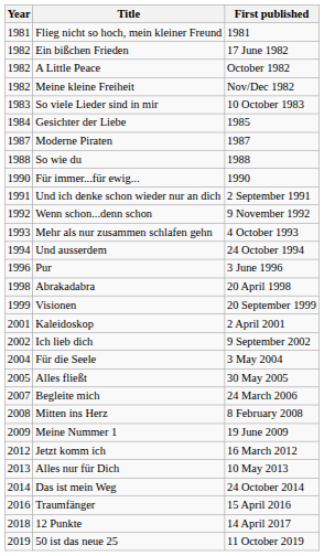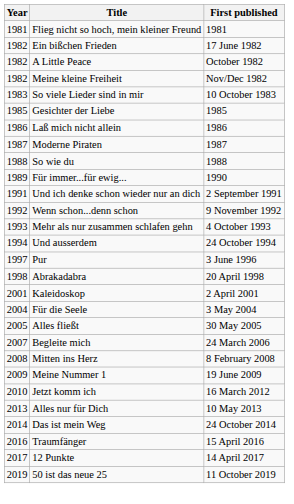 <table class="wikitable">
 <tr>
 <th>Year</th>
 <th>Title</th>
 <th>First published</th>
 </tr>
 <tr>
 <td>1981</td>
 <td>Flieg nicht so hoch, mein kleiner Freund</td>
 <td>1981</td>
 </tr>
 <tr>
 <td>1982</td>
 <td>Ein bißchen Frieden</td>
 <td>17 June 1982</td>
 </tr>
 <tr>
 <td>1982</td>
 <td>A Little Peace</td>
 <td>October 1982</td>
 </tr>
 <tr>
 <td>1982</td>
 <td>Meine kleine Freiheit</td>
 <td>Nov/Dec 1982</td>
 </tr>
 <tr>
 <td>1983</td>
 <td>So viele Lieder sind in mir</td>
 <td>10 October 1983</td>
 </tr>
 <tr>
-<td>1984</td>
+<td>1985</td>
 <td>Gesichter der Liebe</td>
 <td>1985</td>
+</tr>
+<tr>
+<td>1986</td>
+<td>Laß mich nicht allein</td>
+<td>1986</td>
 </tr>
 <tr>
 <td>1987</td>
 <td>Moderne Piraten</td>
 <td>1987</td>
 </tr>
 <tr>
 <td>1988</td>
 <td>So wie du</td>
 <td>1988</td>
 </tr>
 <tr>
-<td>1990</td>
+<td>1989</td>
 <td>Für immer...für ewig...</td>
 <td>1990</td>
 </tr>
 <tr>
 <td>1991</td>
 <td>Und ich denke schon wieder nur an dich</td>
 <td>2 September 1991</td>
 </tr>
 <tr>
 <td>1992</td>
 <td>Wenn schon...denn schon</td>
 <td>9 November 1992</td>
 </tr>
 <tr>
 <td>1993</td>
 <td>Mehr als nur zusammen schlafen gehn</td>
 <td>4 October 1993</td>
 </tr>
 <tr>
 <td>1994</td>
 <td>Und ausserdem</td>
 <td>24 October 1994</td>
 </tr>
 <tr>
-<td>1996</td>
+<td>1997</td>
 <td>Pur</td>
 <td>3 June 1996</td>
 </tr>
 <tr>
 <td>1998</td>
 <td>Abrakadabra</td>
 <td>20 April 1998</td>
 </tr>
 <tr>
-<td>1999</td>
-<td>Visionen</td>
-<td>20 September 1999</td>
-</tr>
-<tr>
 <td>2001</td>
 <td>Kaleidoskop</td>
 <td>2 April 2001</td>
-</tr>
-<tr>
-<td>2002</td>
-<td>Ich lieb dich</td>
-<td>9 September 2002</td>
 </tr>
 <tr>
 <td>2004</td>
 <td>Für die Seele</td>
 <td>3 May 2004</td>
 </tr>
 <tr>
 <td>2005</td>
 <td>Alles fließt</td>
 <td>30 May 2005</td>
 </tr>
 <tr>
 <td>2007</td>
 <td>Begleite mich</td>
 <td>24 March 2006</td>
 </tr>
 <tr>
 <td>2008</td>
 <td>Mitten ins Herz</td>
 <td>8 February 2008</td>
 </tr>
 <tr>
 <td>2009</td>
 <td>Meine Nummer 1</td>
 <td>19 June 2009</td>
 </tr>
 <tr>
-<td>2012</td>
+<td>2010</td>
 <td>Jetzt komm ich</td>
 <td>16 March 2012</td>
 </tr>
 <tr>
 <td>2013</td>
 <td>Alles nur für Dich</td>
 <td>10 May 2013</td>
 </tr>
 <tr>
 <td>2014</td>
 <td>Das ist mein Weg</td>
 <td>24 October 2014</td>
 </tr>
 <tr>
 <td>2016</td>
 <td>Traumfänger</td>
 <td>15 April 2016</td>
 </tr>
 <tr>
-<td>2018</td>
+<td>2017</td>
 <td>12 Punkte</td>
 <td>14 April 2017</td>
 </tr>
 <tr>
 <td>2019</td>
 <td>50 ist das neue 25</td>
 <td>11 October 2019</td>
 </tr>
 </table>
